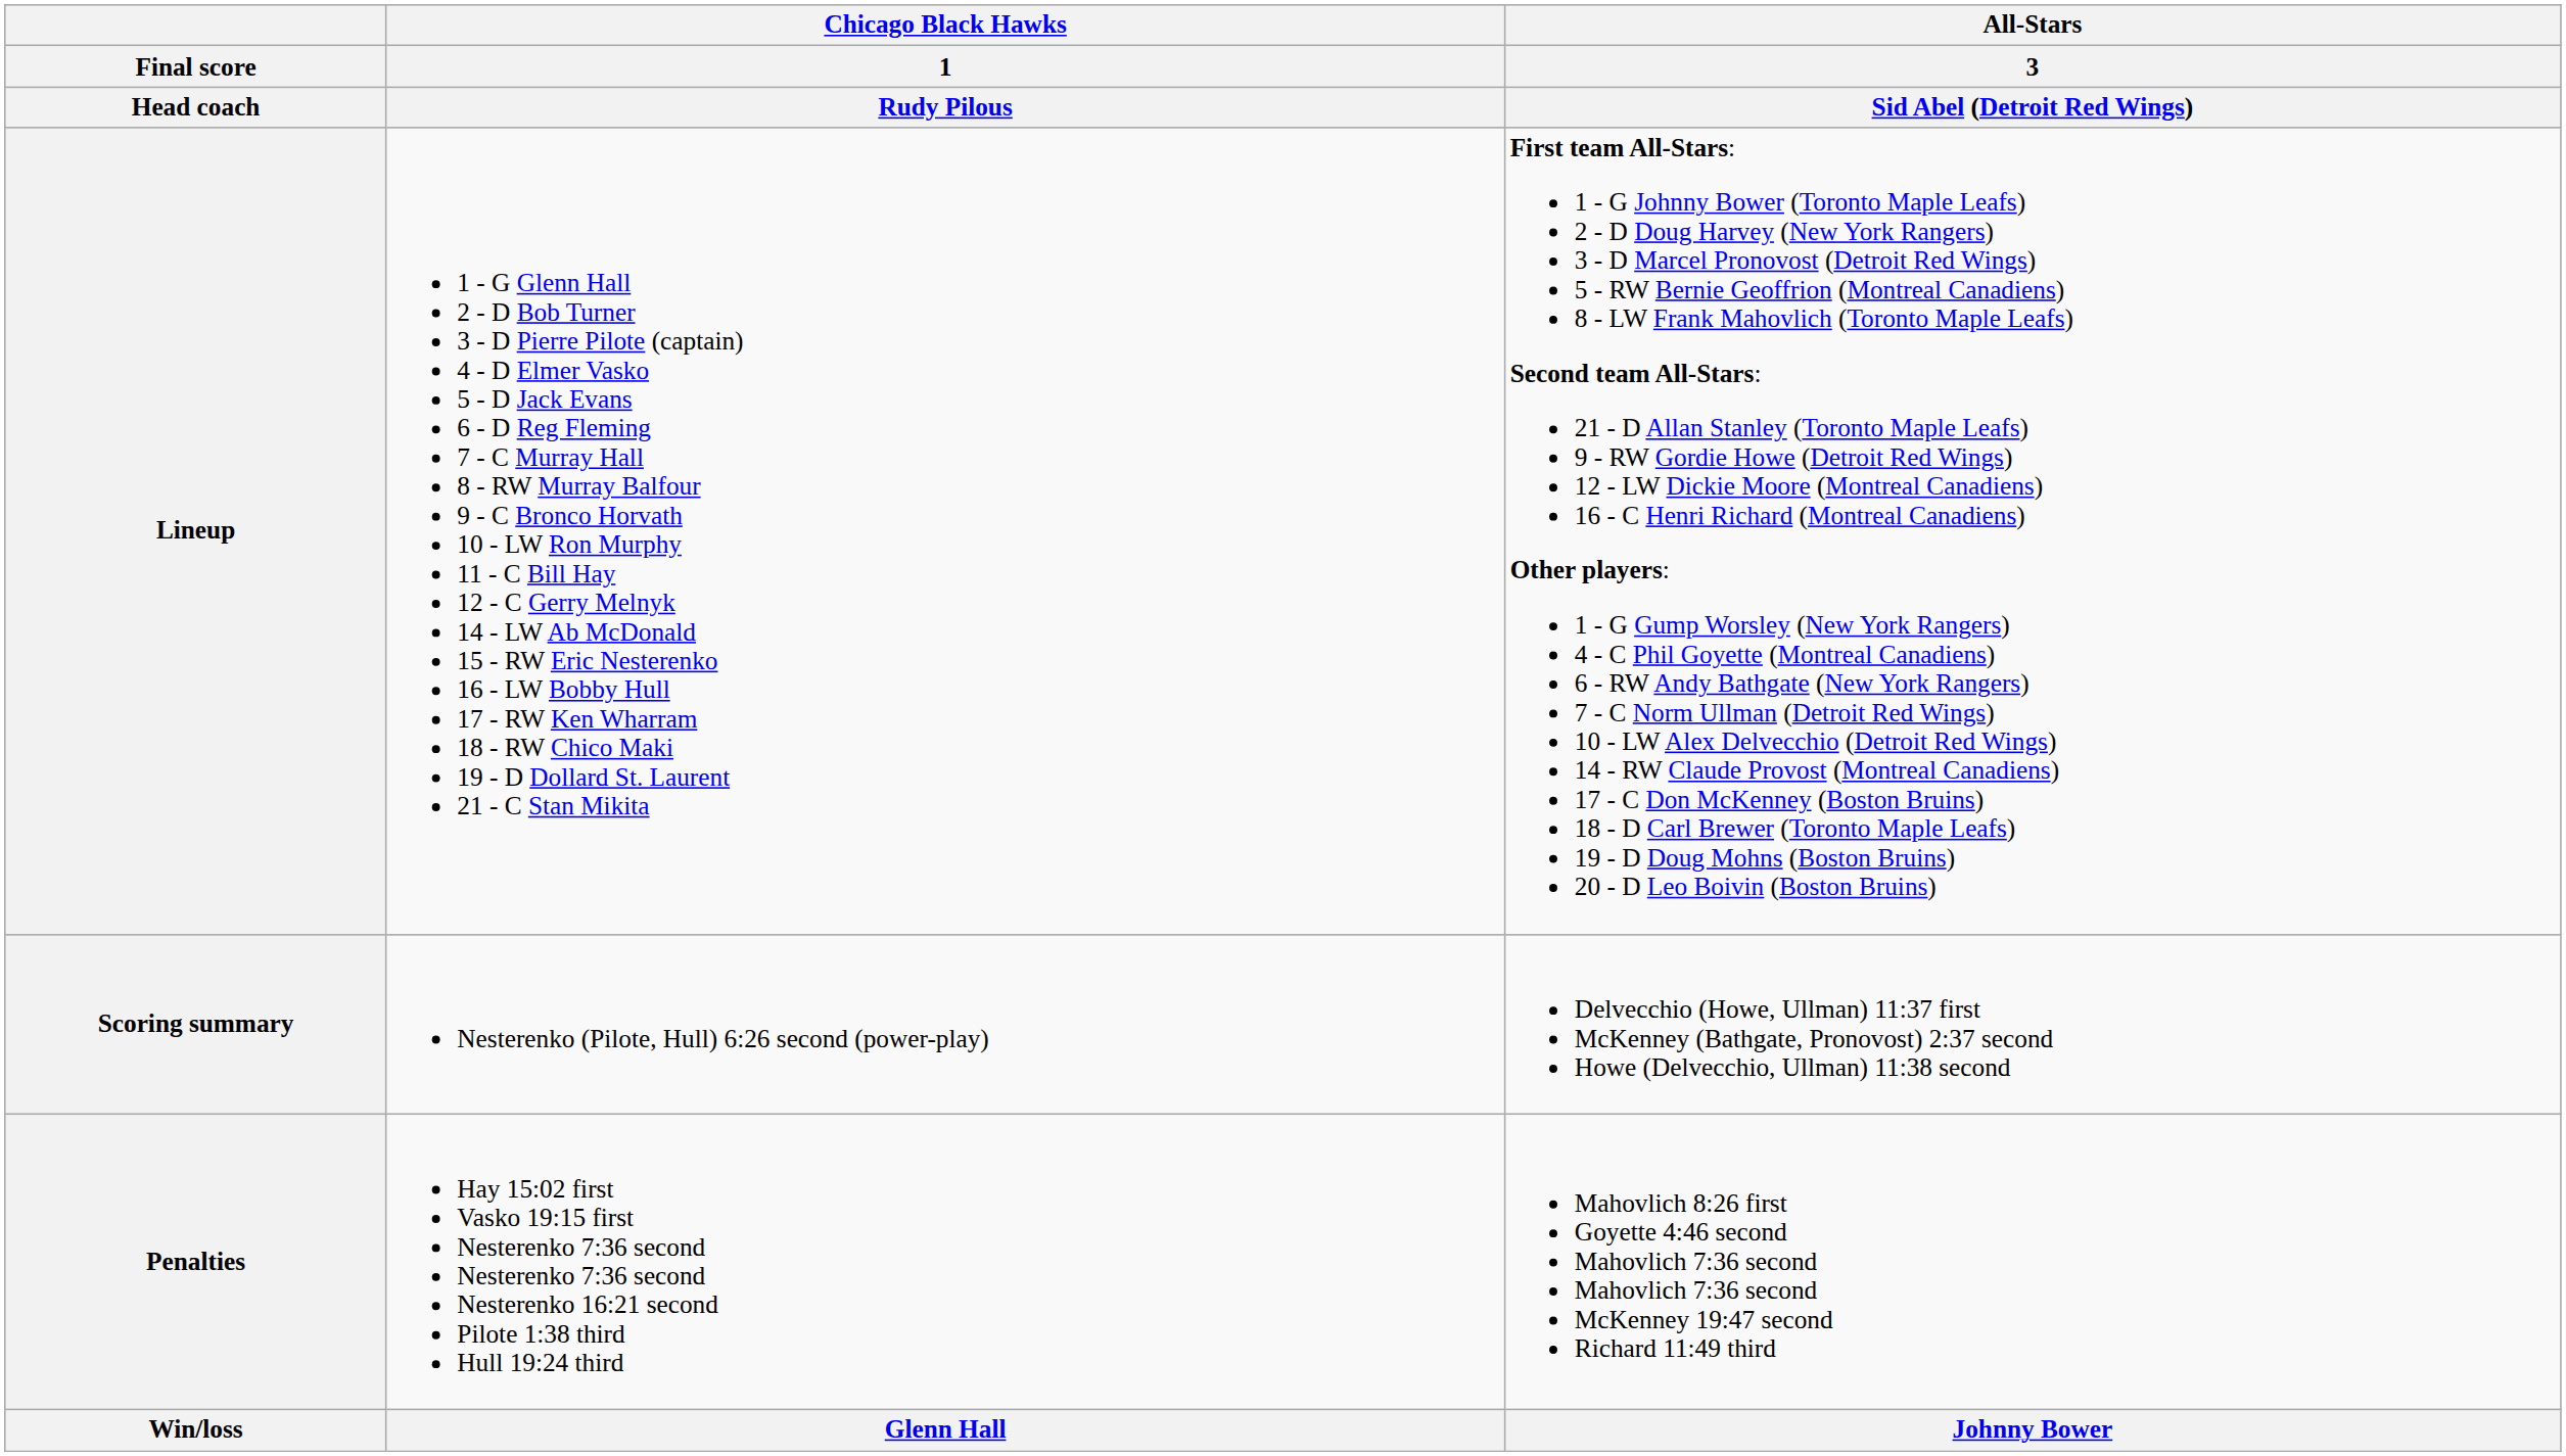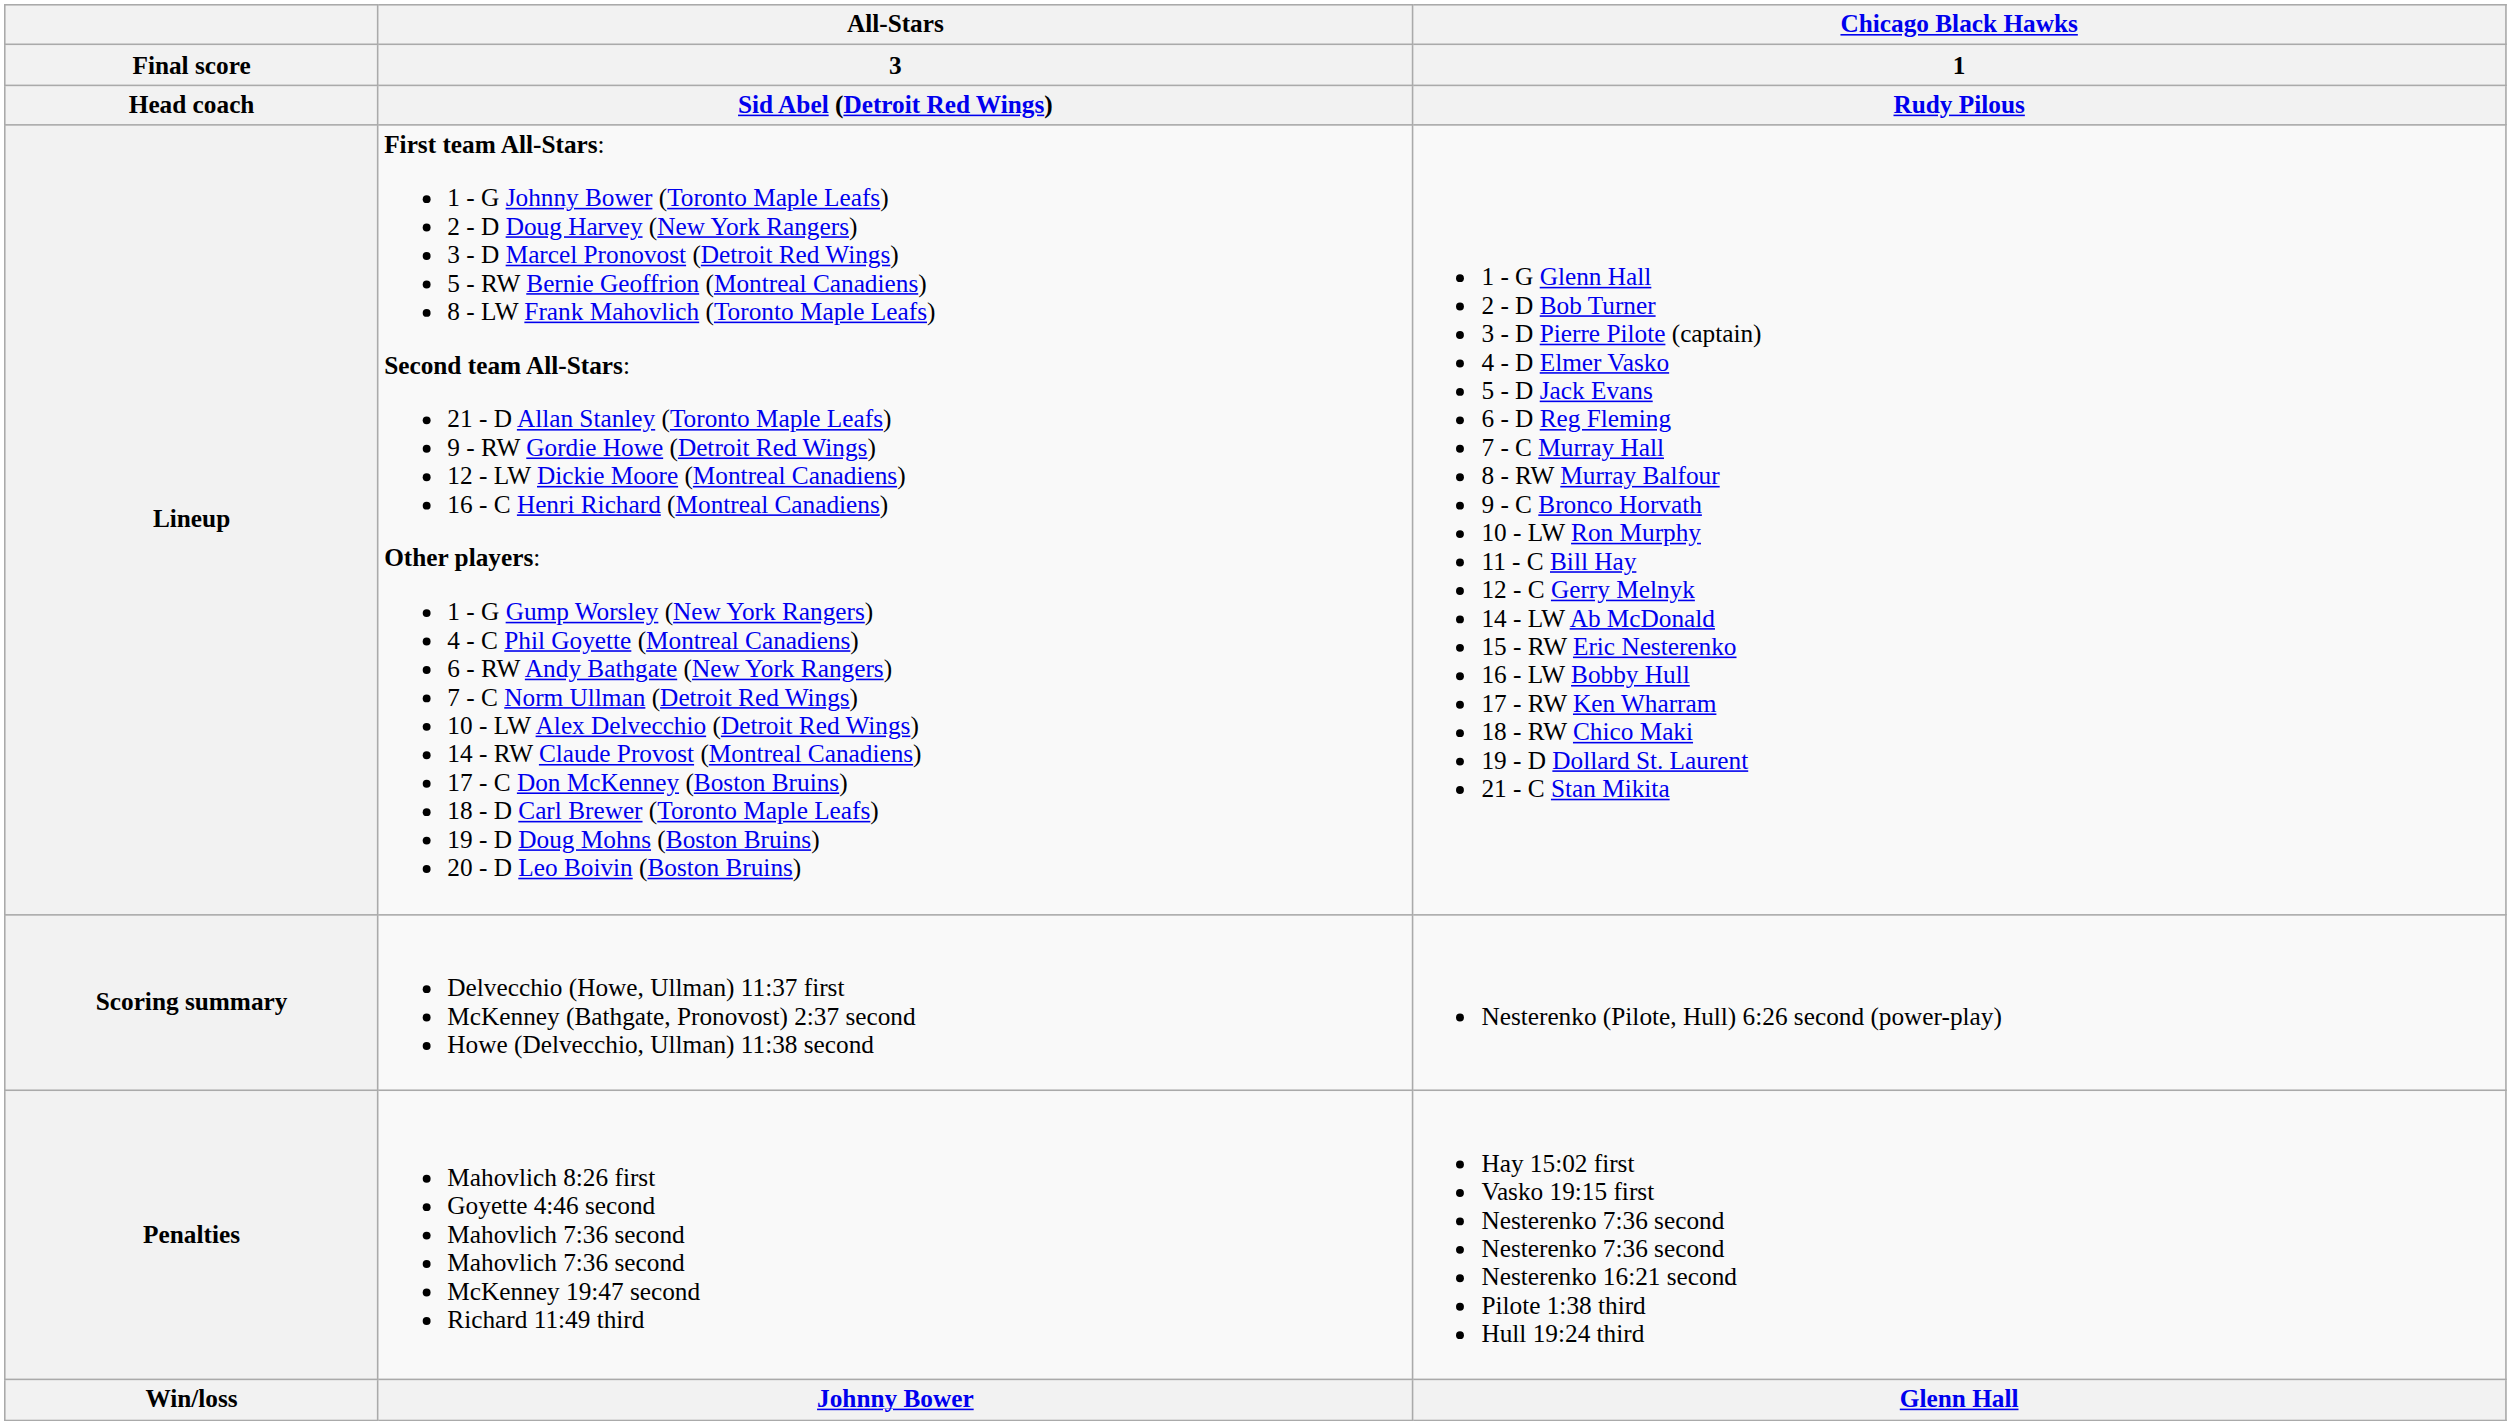 <table class="wikitable" style="width:100%">
 <tr>
 <th></th>
+<th>All-Stars</th>
 <th><a href='#'>Chicago Black Hawks</a></th>
-<th>All-Stars</th>
 </tr>
 <tr>
 <th>Final score</th>
+<th>3</th>
 <th>1</th>
-<th>3</th>
 </tr>
 <tr>
 <th>Head coach</th>
+<th><a href='#'>Sid Abel</a> (<a href='#'>Detroit Red Wings</a>)</th>
 <th><a href='#'>Rudy Pilous</a></th>
-<th><a href='#'>Sid Abel</a> (<a href='#'>Detroit Red Wings</a>)</th>
 </tr>
 <tr>
 <th>Lineup</th>
+<td><strong>First team All-Stars</strong>:<br><ul><li>1 - G <a href='#'>Johnny Bower</a> (<a href='#'>Toronto Maple Leafs</a>)</li><li>2 - D <a href='#'>Doug Harvey</a> (<a href='#'>New York Rangers</a>)</li><li>3 - D <a href='#'>Marcel Pronovost</a> (<a href='#'>Detroit Red Wings</a>)</li><li>5 - RW <a href='#'>Bernie Geoffrion</a> (<a href='#'>Montreal Canadiens</a>)</li><li>8 - LW <a href='#'>Frank Mahovlich</a> (<a href='#'>Toronto Maple Leafs</a>)</li></ul><strong>Second team All-Stars</strong>:<ul><li>21 - D <a href='#'>Allan Stanley</a> (<a href='#'>Toronto Maple Leafs</a>)</li><li>9 - RW <a href='#'>Gordie Howe</a> (<a href='#'>Detroit Red Wings</a>)</li><li>12 - LW <a href='#'>Dickie Moore</a> (<a href='#'>Montreal Canadiens</a>)</li><li>16 - C <a href='#'>Henri Richard</a> (<a href='#'>Montreal Canadiens</a>)</li></ul><strong>Other players</strong>:<ul><li>1 - G <a href='#'>Gump Worsley</a> (<a href='#'>New York Rangers</a>)</li><li>4 - C <a href='#'>Phil Goyette</a> (<a href='#'>Montreal Canadiens</a>)</li><li>6 - RW <a href='#'>Andy Bathgate</a> (<a href='#'>New York Rangers</a>)</li><li>7 - C <a href='#'>Norm Ullman</a> (<a href='#'>Detroit Red Wings</a>)</li><li>10 - LW <a href='#'>Alex Delvecchio</a> (<a href='#'>Detroit Red Wings</a>)</li><li>14 - RW <a href='#'>Claude Provost</a> (<a href='#'>Montreal Canadiens</a>)</li><li>17 - C <a href='#'>Don McKenney</a> (<a href='#'>Boston Bruins</a>)</li><li>18 - D <a href='#'>Carl Brewer</a> (<a href='#'>Toronto Maple Leafs</a>)</li><li>19 - D <a href='#'>Doug Mohns</a> (<a href='#'>Boston Bruins</a>)</li><li>20 - D <a href='#'>Leo Boivin</a> (<a href='#'>Boston Bruins</a>)</li></ul></td>
 <td><br><ul><li>1 - G <a href='#'>Glenn Hall</a></li><li>2 - D <a href='#'>Bob Turner</a></li><li>3 - D <a href='#'>Pierre Pilote</a> (captain)</li><li>4 - D <a href='#'>Elmer Vasko</a></li><li>5 - D <a href='#'>Jack Evans</a></li><li>6 - D <a href='#'>Reg Fleming</a></li><li>7 - C <a href='#'>Murray Hall</a></li><li>8 - RW <a href='#'>Murray Balfour</a></li><li>9 - C <a href='#'>Bronco Horvath</a></li><li>10 - LW <a href='#'>Ron Murphy</a></li><li>11 - C <a href='#'>Bill Hay</a></li><li>12 - C <a href='#'>Gerry Melnyk</a></li><li>14 - LW <a href='#'>Ab McDonald</a></li><li>15 - RW <a href='#'>Eric Nesterenko</a></li><li>16 - LW <a href='#'>Bobby Hull</a></li><li>17 - RW <a href='#'>Ken Wharram</a></li><li>18 - RW <a href='#'>Chico Maki</a></li><li>19 - D <a href='#'>Dollard St. Laurent</a></li><li>21 - C <a href='#'>Stan Mikita</a></li></ul></td>
-<td><strong>First team All-Stars</strong>:<br><ul><li>1 - G <a href='#'>Johnny Bower</a> (<a href='#'>Toronto Maple Leafs</a>)</li><li>2 - D <a href='#'>Doug Harvey</a> (<a href='#'>New York Rangers</a>)</li><li>3 - D <a href='#'>Marcel Pronovost</a> (<a href='#'>Detroit Red Wings</a>)</li><li>5 - RW <a href='#'>Bernie Geoffrion</a> (<a href='#'>Montreal Canadiens</a>)</li><li>8 - LW <a href='#'>Frank Mahovlich</a> (<a href='#'>Toronto Maple Leafs</a>)</li></ul><strong>Second team All-Stars</strong>:<ul><li>21 - D <a href='#'>Allan Stanley</a> (<a href='#'>Toronto Maple Leafs</a>)</li><li>9 - RW <a href='#'>Gordie Howe</a> (<a href='#'>Detroit Red Wings</a>)</li><li>12 - LW <a href='#'>Dickie Moore</a> (<a href='#'>Montreal Canadiens</a>)</li><li>16 - C <a href='#'>Henri Richard</a> (<a href='#'>Montreal Canadiens</a>)</li></ul><strong>Other players</strong>:<ul><li>1 - G <a href='#'>Gump Worsley</a> (<a href='#'>New York Rangers</a>)</li><li>4 - C <a href='#'>Phil Goyette</a> (<a href='#'>Montreal Canadiens</a>)</li><li>6 - RW <a href='#'>Andy Bathgate</a> (<a href='#'>New York Rangers</a>)</li><li>7 - C <a href='#'>Norm Ullman</a> (<a href='#'>Detroit Red Wings</a>)</li><li>10 - LW <a href='#'>Alex Delvecchio</a> (<a href='#'>Detroit Red Wings</a>)</li><li>14 - RW <a href='#'>Claude Provost</a> (<a href='#'>Montreal Canadiens</a>)</li><li>17 - C <a href='#'>Don McKenney</a> (<a href='#'>Boston Bruins</a>)</li><li>18 - D <a href='#'>Carl Brewer</a> (<a href='#'>Toronto Maple Leafs</a>)</li><li>19 - D <a href='#'>Doug Mohns</a> (<a href='#'>Boston Bruins</a>)</li><li>20 - D <a href='#'>Leo Boivin</a> (<a href='#'>Boston Bruins</a>)</li></ul></td>
 </tr>
 <tr>
 <th>Scoring summary</th>
+<td><br><ul><li>Delvecchio (Howe, Ullman) 11:37 first</li><li>McKenney (Bathgate, Pronovost) 2:37 second</li><li>Howe (Delvecchio, Ullman) 11:38 second</li></ul></td>
 <td><br><ul><li>Nesterenko (Pilote, Hull) 6:26 second  (power-play)</li></ul></td>
-<td><br><ul><li>Delvecchio (Howe, Ullman) 11:37 first</li><li>McKenney (Bathgate, Pronovost) 2:37 second</li><li>Howe (Delvecchio, Ullman) 11:38 second</li></ul></td>
 </tr>
 <tr>
 <th>Penalties</th>
+<td><br><ul><li>Mahovlich 8:26 first</li><li>Goyette 4:46 second</li><li>Mahovlich 7:36 second</li><li>Mahovlich 7:36 second</li><li>McKenney 19:47 second</li><li>Richard 11:49 third</li></ul></td>
 <td><br><ul><li>Hay 15:02 first</li><li>Vasko 19:15 first</li><li>Nesterenko 7:36 second</li><li>Nesterenko 7:36 second</li><li>Nesterenko 16:21 second</li><li>Pilote 1:38 third</li><li>Hull 19:24 third</li></ul></td>
-<td><br><ul><li>Mahovlich 8:26 first</li><li>Goyette 4:46 second</li><li>Mahovlich 7:36 second</li><li>Mahovlich 7:36 second</li><li>McKenney 19:47 second</li><li>Richard 11:49 third</li></ul></td>
 </tr>
 <tr>
 <th>Win/loss</th>
+<th><a href='#'>Johnny Bower</a></th>
 <th><a href='#'>Glenn Hall</a></th>
-<th><a href='#'>Johnny Bower</a></th>
 </tr>
 </table>
